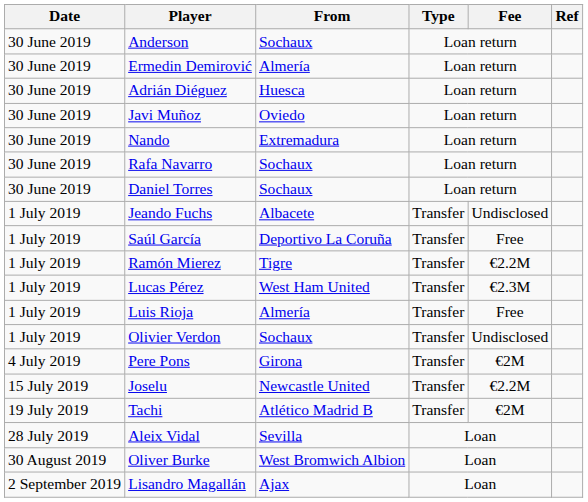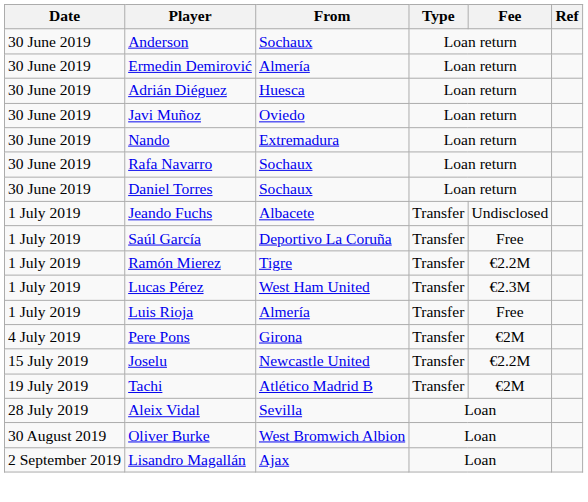 <table class="wikitable">
 <tr>
 <th>Date</th>
 <th>Player</th>
 <th>From</th>
 <th>Type</th>
 <th>Fee</th>
 <th>Ref</th>
 </tr>
 <tr>
 <td>30 June 2019</td>
 <td> <a href='#'>Anderson</a></td>
 <td> <a href='#'>Sochaux</a></td>
 <td style="text-align:center;" colspan="2">Loan return</td>
 <td align=center></td>
 </tr>
 <tr>
 <td>30 June 2019</td>
 <td> <a href='#'>Ermedin Demirović</a></td>
 <td><a href='#'>Almería</a></td>
 <td style="text-align:center;" colspan="2">Loan return</td>
 <td align=center></td>
 </tr>
 <tr>
 <td>30 June 2019</td>
 <td> <a href='#'>Adrián Diéguez</a></td>
 <td><a href='#'>Huesca</a></td>
 <td style="text-align:center;" colspan="2">Loan return</td>
 <td align=center></td>
 </tr>
 <tr>
 <td>30 June 2019</td>
 <td> <a href='#'>Javi Muñoz</a></td>
 <td><a href='#'>Oviedo</a></td>
 <td style="text-align:center;" colspan="2">Loan return</td>
 <td align=center></td>
 </tr>
 <tr>
 <td>30 June 2019</td>
 <td> <a href='#'>Nando</a></td>
 <td><a href='#'>Extremadura</a></td>
 <td style="text-align:center;" colspan="2">Loan return</td>
 <td align=center></td>
 </tr>
 <tr>
 <td>30 June 2019</td>
 <td> <a href='#'>Rafa Navarro</a></td>
 <td> <a href='#'>Sochaux</a></td>
 <td style="text-align:center;" colspan="2">Loan return</td>
 <td align=center></td>
 </tr>
 <tr>
 <td>30 June 2019</td>
 <td> <a href='#'>Daniel Torres</a></td>
 <td> <a href='#'>Sochaux</a></td>
 <td style="text-align:center;" colspan="2">Loan return</td>
 <td align=center></td>
 </tr>
 <tr>
 <td>1 July 2019</td>
 <td> <a href='#'>Jeando Fuchs</a></td>
 <td><a href='#'>Albacete</a></td>
 <td align=center>Transfer</td>
 <td align=center>Undisclosed</td>
 <td align=center></td>
 </tr>
 <tr>
 <td>1 July 2019</td>
 <td> <a href='#'>Saúl García</a></td>
 <td><a href='#'>Deportivo La Coruña</a></td>
 <td align=center>Transfer</td>
 <td align=center>Free</td>
 <td align=center></td>
 </tr>
 <tr>
 <td>1 July 2019</td>
 <td> <a href='#'>Ramón Mierez</a></td>
 <td> <a href='#'>Tigre</a></td>
 <td align=center>Transfer</td>
 <td align=center>€2.2M</td>
 <td align=center></td>
 </tr>
 <tr>
 <td>1 July 2019</td>
 <td> <a href='#'>Lucas Pérez</a></td>
 <td> <a href='#'>West Ham United</a></td>
 <td align=center>Transfer</td>
 <td align=center>€2.3M</td>
 <td align=center></td>
 </tr>
 <tr>
 <td>1 July 2019</td>
 <td> <a href='#'>Luis Rioja</a></td>
 <td><a href='#'>Almería</a></td>
 <td align=center>Transfer</td>
 <td align=center>Free</td>
 <td align=center></td>
 </tr>
 <tr>
-<td>1 July 2019</td>
-<td> <a href='#'>Olivier Verdon</a></td>
-<td> <a href='#'>Sochaux</a></td>
-<td align=center>Transfer</td>
-<td align=center>Undisclosed</td>
-<td align=center></td>
-</tr>
-<tr>
 <td>4 July 2019</td>
 <td> <a href='#'>Pere Pons</a></td>
 <td><a href='#'>Girona</a></td>
 <td align=center>Transfer</td>
 <td align=center>€2M</td>
 <td align=center></td>
 </tr>
 <tr>
 <td>15 July 2019</td>
 <td> <a href='#'>Joselu</a></td>
 <td> <a href='#'>Newcastle United</a></td>
 <td align=center>Transfer</td>
 <td align=center>€2.2M</td>
 <td align=center></td>
 </tr>
 <tr>
 <td>19 July 2019</td>
 <td> <a href='#'>Tachi</a></td>
 <td><a href='#'>Atlético Madrid B</a></td>
 <td align=center>Transfer</td>
 <td align=center>€2M</td>
 <td align=center></td>
 </tr>
 <tr>
 <td>28 July 2019</td>
 <td> <a href='#'>Aleix Vidal</a></td>
 <td><a href='#'>Sevilla</a></td>
 <td style="text-align:center;" colspan="2">Loan</td>
 <td align=center></td>
 </tr>
 <tr>
 <td>30 August 2019</td>
 <td> <a href='#'>Oliver Burke</a></td>
 <td> <a href='#'>West Bromwich Albion</a></td>
 <td style="text-align:center;" colspan="2">Loan</td>
 <td align=center></td>
 </tr>
 <tr>
 <td>2 September 2019</td>
 <td> <a href='#'>Lisandro Magallán</a></td>
 <td> <a href='#'>Ajax</a></td>
 <td style="text-align:center;" colspan="2">Loan</td>
 <td align=center></td>
 </tr>
 </table>
